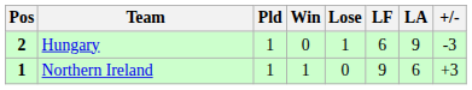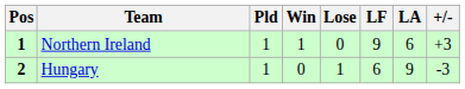 <table class="wikitable" style="font-size: 100%">
 <tr>
 <th width=20>Pos</th>
 <th width=200>Team</th>
 <th width=25>Pld</th>
 <th width=25>Win</th>
 <th width=25>Lose</th>
 <th width=25>LF</th>
 <th width=25>LA</th>
 <th width=25>+/-</th>
 </tr>
 <tr align=center style="background: #ccffcc;">
+<td><strong>1</strong></td>
+<td align="left"> <a href='#'>Northern Ireland</a></td>
+<td>1</td>
+<td>1</td>
+<td>0</td>
+<td>9</td>
+<td>6</td>
+<td>+3</td>
+</tr>
+<tr align=center style="background: #ccffcc;">
 <td><strong>2</strong></td>
 <td align="left"> <a href='#'>Hungary</a></td>
 <td>1</td>
 <td>0</td>
 <td>1</td>
 <td>6</td>
 <td>9</td>
 <td>-3</td>
 </tr>
-<tr align=center style="background: #ccffcc;">
-<td><strong>1</strong></td>
-<td align="left"> <a href='#'>Northern Ireland</a></td>
-<td>1</td>
-<td>1</td>
-<td>0</td>
-<td>9</td>
-<td>6</td>
-<td>+3</td>
-</tr>
 </table>
